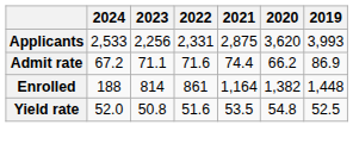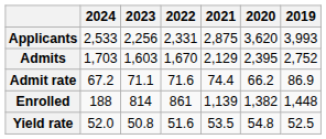 <table class="wikitable" style="text-align:center; float:left; font-size:90%; margin:10px">
 <tr>
 <th></th>
 <th>2024</th>
 <th>2023</th>
 <th>2022</th>
 <th>2021</th>
 <th>2020</th>
 <th>2019</th>
 </tr>
 <tr>
 <th>Applicants</th>
 <td>2,533</td>
 <td>2,256</td>
 <td>2,331</td>
 <td>2,875</td>
 <td>3,620</td>
 <td>3,993</td>
 </tr>
 <tr>
+<th>Admits</th>
+<td>1,703</td>
+<td>1,603</td>
+<td>1,670</td>
+<td>2,129</td>
+<td>2,395</td>
+<td>2,752</td>
+</tr>
+<tr>
 <th>Admit rate</th>
 <td>67.2</td>
 <td>71.1</td>
 <td>71.6</td>
 <td>74.4</td>
 <td>66.2</td>
 <td>86.9</td>
 </tr>
 <tr>
 <th>Enrolled</th>
 <td>188</td>
 <td>814</td>
 <td>861</td>
-<td>1,164</td>
+<td>1,139</td>
 <td>1,382</td>
 <td>1,448</td>
 </tr>
 <tr>
 <th>Yield rate</th>
 <td>52.0</td>
 <td>50.8</td>
 <td>51.6</td>
 <td>53.5</td>
 <td>54.8</td>
 <td>52.5</td>
 </tr>
 </table>
